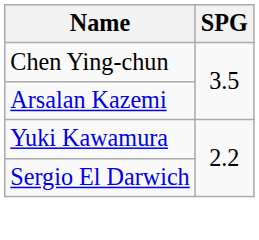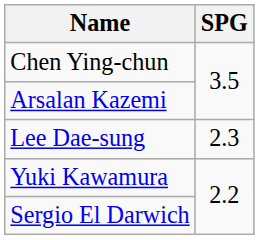 <table class="wikitable">
 <tr>
 <th>Name</th>
 <th>SPG</th>
 </tr>
 <tr>
 <td> Chen Ying-chun</td>
 <td align=center rowspan=2>3.5</td>
 </tr>
 <tr>
 <td> <a href='#'>Arsalan Kazemi</a></td>
 </tr>
 <tr>
+<td> <a href='#'>Lee Dae-sung</a></td>
+<td align=center>2.3</td>
+</tr>
+<tr>
 <td> <a href='#'>Yuki Kawamura</a></td>
 <td align=center rowspan=2>2.2</td>
 </tr>
 <tr>
 <td> <a href='#'>Sergio El Darwich</a></td>
 </tr>
 </table>
